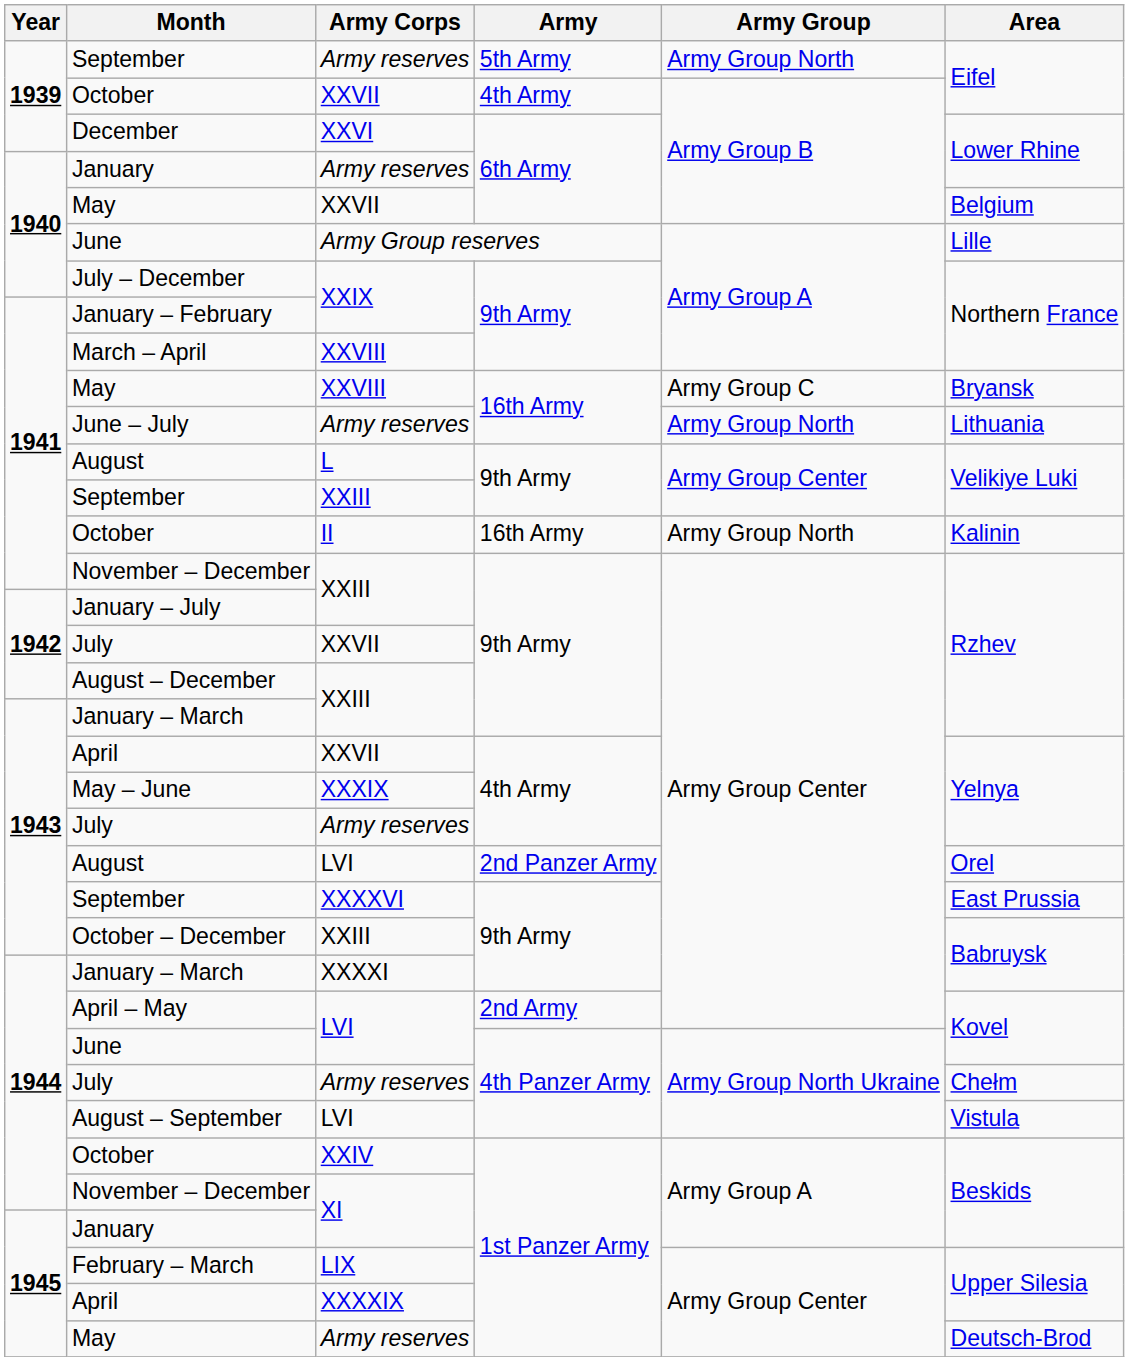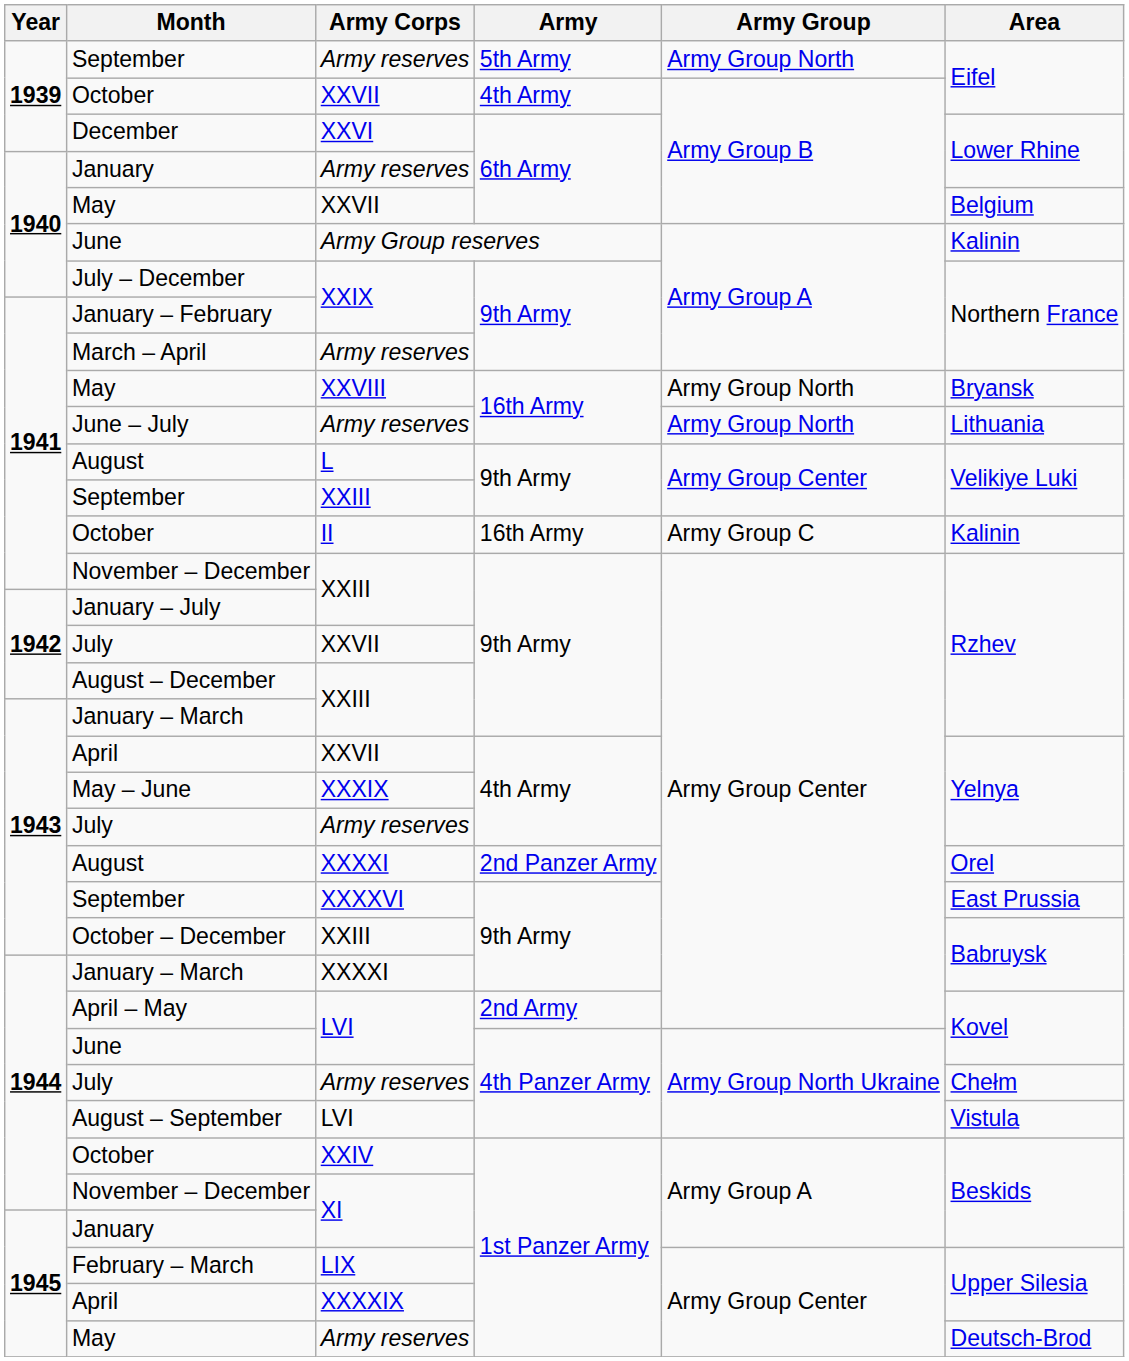 <table class="wikitable">
 <tr>
 <th>Year</th>
 <th>Month</th>
 <th>Army Corps</th>
 <th>Army</th>
 <th>Army Group</th>
 <th>Area</th>
 </tr>
 <tr>
 <td rowspan="3"><strong><u>1939</u></strong></td>
 <td>September</td>
 <td><em>Army reserves</em></td>
 <td><a href='#'>5th Army</a></td>
 <td><a href='#'>Army Group North</a></td>
 <td rowspan="2"><a href='#'>Eifel</a></td>
 </tr>
 <tr>
 <td>October</td>
 <td><a href='#'>XXVII</a></td>
 <td><a href='#'>4th Army</a></td>
 <td rowspan="4"><a href='#'>Army Group B</a></td>
 </tr>
 <tr>
 <td>December</td>
 <td><a href='#'>XXVI</a></td>
 <td rowspan="3"><a href='#'>6th Army</a></td>
 <td rowspan="2"><a href='#'>Lower Rhine</a></td>
 </tr>
 <tr>
 <td rowspan="4"><strong><u>1940</u></strong></td>
 <td>January</td>
 <td><em>Army reserves</em></td>
 </tr>
 <tr>
 <td>May</td>
 <td>XXVII</td>
 <td><a href='#'>Belgium</a></td>
 </tr>
 <tr>
 <td>June</td>
 <td colspan="2"><em>Army Group reserves</em></td>
 <td rowspan="4"><a href='#'>Army Group A</a></td>
-<td><a href='#'>Lille</a></td>
+<td><a href='#'>Kalinin</a></td>
 </tr>
 <tr>
 <td>July – December</td>
 <td rowspan="2"><a href='#'>XXIX</a></td>
 <td rowspan="3"><a href='#'>9th Army</a></td>
 <td rowspan="3">Northern <a href='#'>France</a></td>
 </tr>
 <tr>
 <td rowspan="8"><strong><u>1941</u></strong></td>
 <td>January – February</td>
 </tr>
 <tr>
 <td>March – April</td>
-<td><a href='#'>XXVIII</a></td>
+<td><em>Army reserves</em></td>
 </tr>
 <tr>
 <td>May</td>
 <td><a href='#'>XXVIII</a></td>
 <td rowspan="2"><a href='#'>16th Army</a></td>
-<td>Army Group C</td>
+<td>Army Group North</td>
 <td><a href='#'>Bryansk</a></td>
 </tr>
 <tr>
 <td>June – July</td>
 <td><em>Army reserves</em></td>
 <td><a href='#'>Army Group North</a></td>
 <td><a href='#'>Lithuania</a></td>
 </tr>
 <tr>
 <td>August</td>
 <td><a href='#'>L</a></td>
 <td rowspan="2">9th Army</td>
 <td rowspan="2"><a href='#'>Army Group Center</a></td>
 <td rowspan="2"><a href='#'>Velikiye Luki</a></td>
 </tr>
 <tr>
 <td>September</td>
 <td><a href='#'>XXIII</a></td>
 </tr>
 <tr>
 <td>October</td>
 <td><a href='#'>II</a></td>
 <td>16th Army</td>
-<td>Army Group North</td>
+<td>Army Group C</td>
 <td><a href='#'>Kalinin</a></td>
 </tr>
 <tr>
 <td>November – December</td>
 <td rowspan="2">XXIII</td>
 <td rowspan="5">9th Army</td>
 <td rowspan="13">Army Group Center</td>
 <td rowspan="5"><a href='#'>Rzhev</a></td>
 </tr>
 <tr>
 <td rowspan="3"><strong><u>1942</u></strong></td>
 <td>January – July</td>
 </tr>
 <tr>
 <td>July</td>
 <td>XXVII</td>
 </tr>
 <tr>
 <td>August – December</td>
 <td rowspan="2">XXIII</td>
 </tr>
 <tr>
 <td rowspan="7"><strong><u>1943</u></strong></td>
 <td>January – March</td>
 </tr>
 <tr>
 <td>April</td>
 <td>XXVII</td>
 <td rowspan="3">4th Army</td>
 <td rowspan="3"><a href='#'>Yelnya</a></td>
 </tr>
 <tr>
 <td>May – June</td>
 <td><a href='#'>XXXIX</a></td>
 </tr>
 <tr>
 <td>July</td>
 <td><em>Army reserves</em></td>
 </tr>
 <tr>
 <td>August</td>
-<td>LVI</td>
+<td><a href='#'>XXXXI</a></td>
 <td><a href='#'>2nd Panzer Army</a></td>
 <td><a href='#'>Orel</a></td>
 </tr>
 <tr>
 <td>September</td>
 <td><a href='#'>XXXXVI</a></td>
 <td rowspan="3">9th Army</td>
 <td><a href='#'>East Prussia</a></td>
 </tr>
 <tr>
 <td>October – December</td>
 <td>XXIII</td>
 <td rowspan="2"><a href='#'>Babruysk</a></td>
 </tr>
 <tr>
 <td rowspan="7"><strong><u>1944</u></strong></td>
 <td>January – March</td>
 <td>XXXXI</td>
 </tr>
 <tr>
 <td>April – May</td>
 <td rowspan="2"><a href='#'>LVI</a></td>
 <td><a href='#'>2nd Army</a></td>
 <td rowspan="2"><a href='#'>Kovel</a></td>
 </tr>
 <tr>
 <td>June</td>
 <td rowspan="3"><a href='#'>4th Panzer Army</a></td>
 <td rowspan="3"><a href='#'>Army Group North Ukraine</a></td>
 </tr>
 <tr>
 <td>July</td>
 <td><em>Army reserves</em></td>
 <td><a href='#'>Chełm</a></td>
 </tr>
 <tr>
 <td>August – September</td>
 <td>LVI</td>
 <td><a href='#'>Vistula</a></td>
 </tr>
 <tr>
 <td>October</td>
 <td><a href='#'>XXIV</a></td>
 <td rowspan="6"><a href='#'>1st Panzer Army</a></td>
 <td rowspan="3">Army Group A</td>
 <td rowspan="3"><a href='#'>Beskids</a></td>
 </tr>
 <tr>
 <td>November – December</td>
 <td rowspan="2"><a href='#'>XI</a></td>
 </tr>
 <tr>
 <td rowspan="4"><strong><u>1945</u></strong></td>
 <td>January</td>
 </tr>
 <tr>
 <td>February – March</td>
 <td><a href='#'>LIX</a></td>
 <td rowspan="3">Army Group Center</td>
 <td rowspan="2"><a href='#'>Upper Silesia</a></td>
 </tr>
 <tr>
 <td>April</td>
 <td><a href='#'>XXXXIX</a></td>
 </tr>
 <tr>
 <td>May</td>
 <td><em>Army reserves</em></td>
 <td><a href='#'>Deutsch-Brod</a></td>
 </tr>
 </table>
